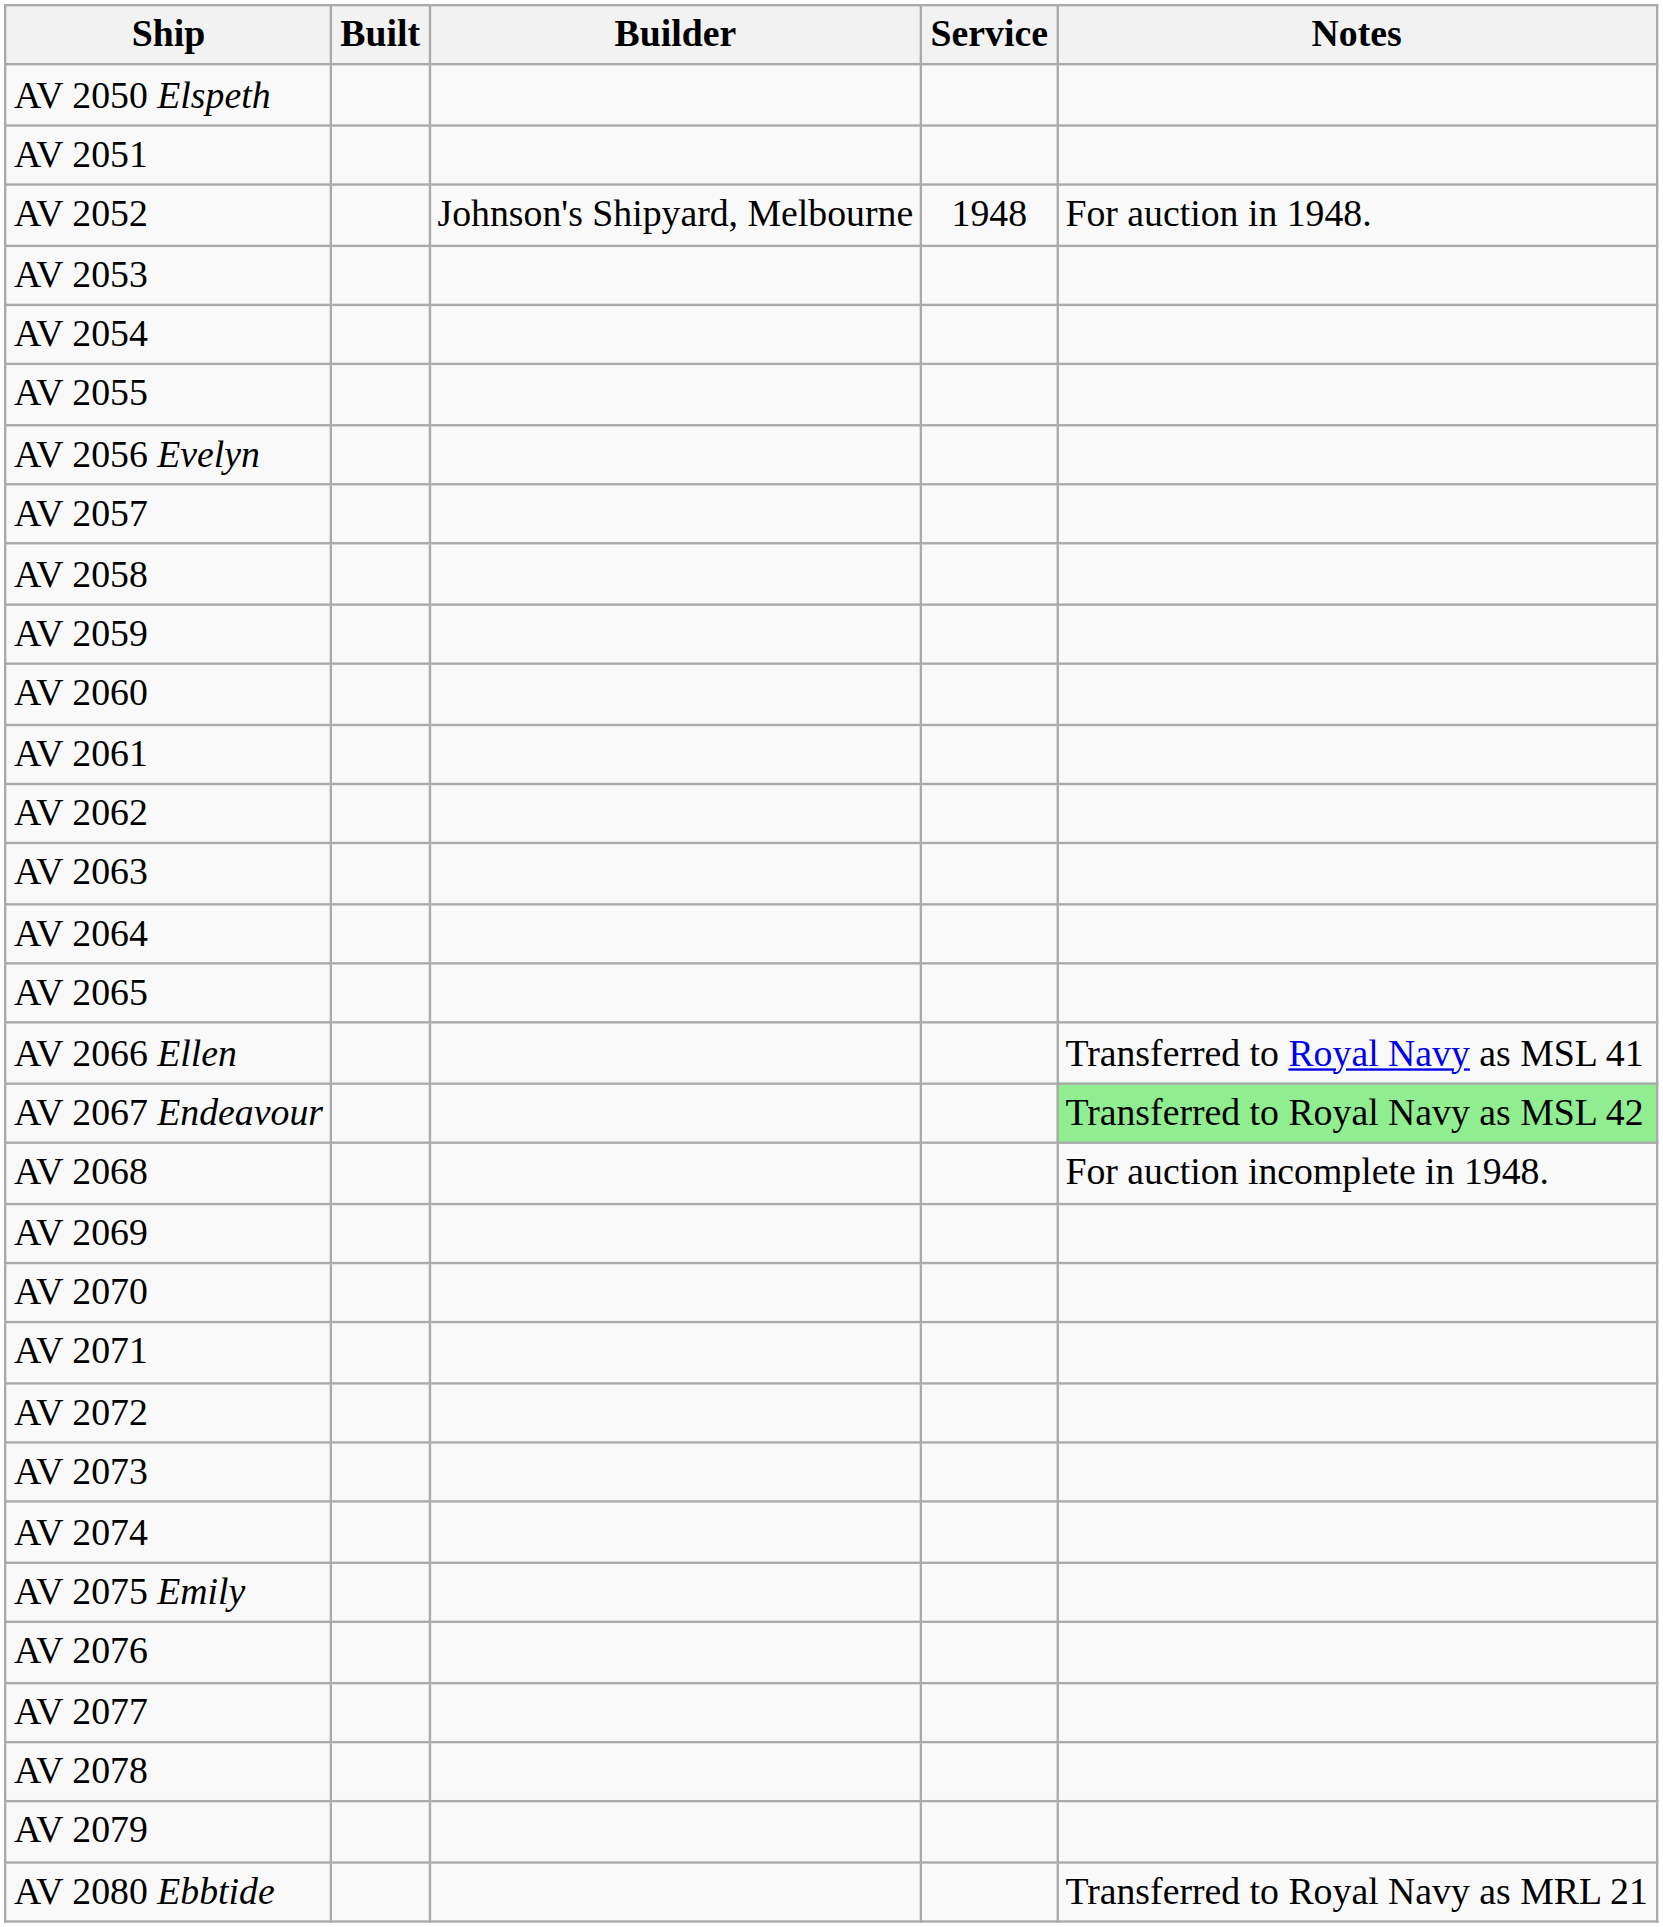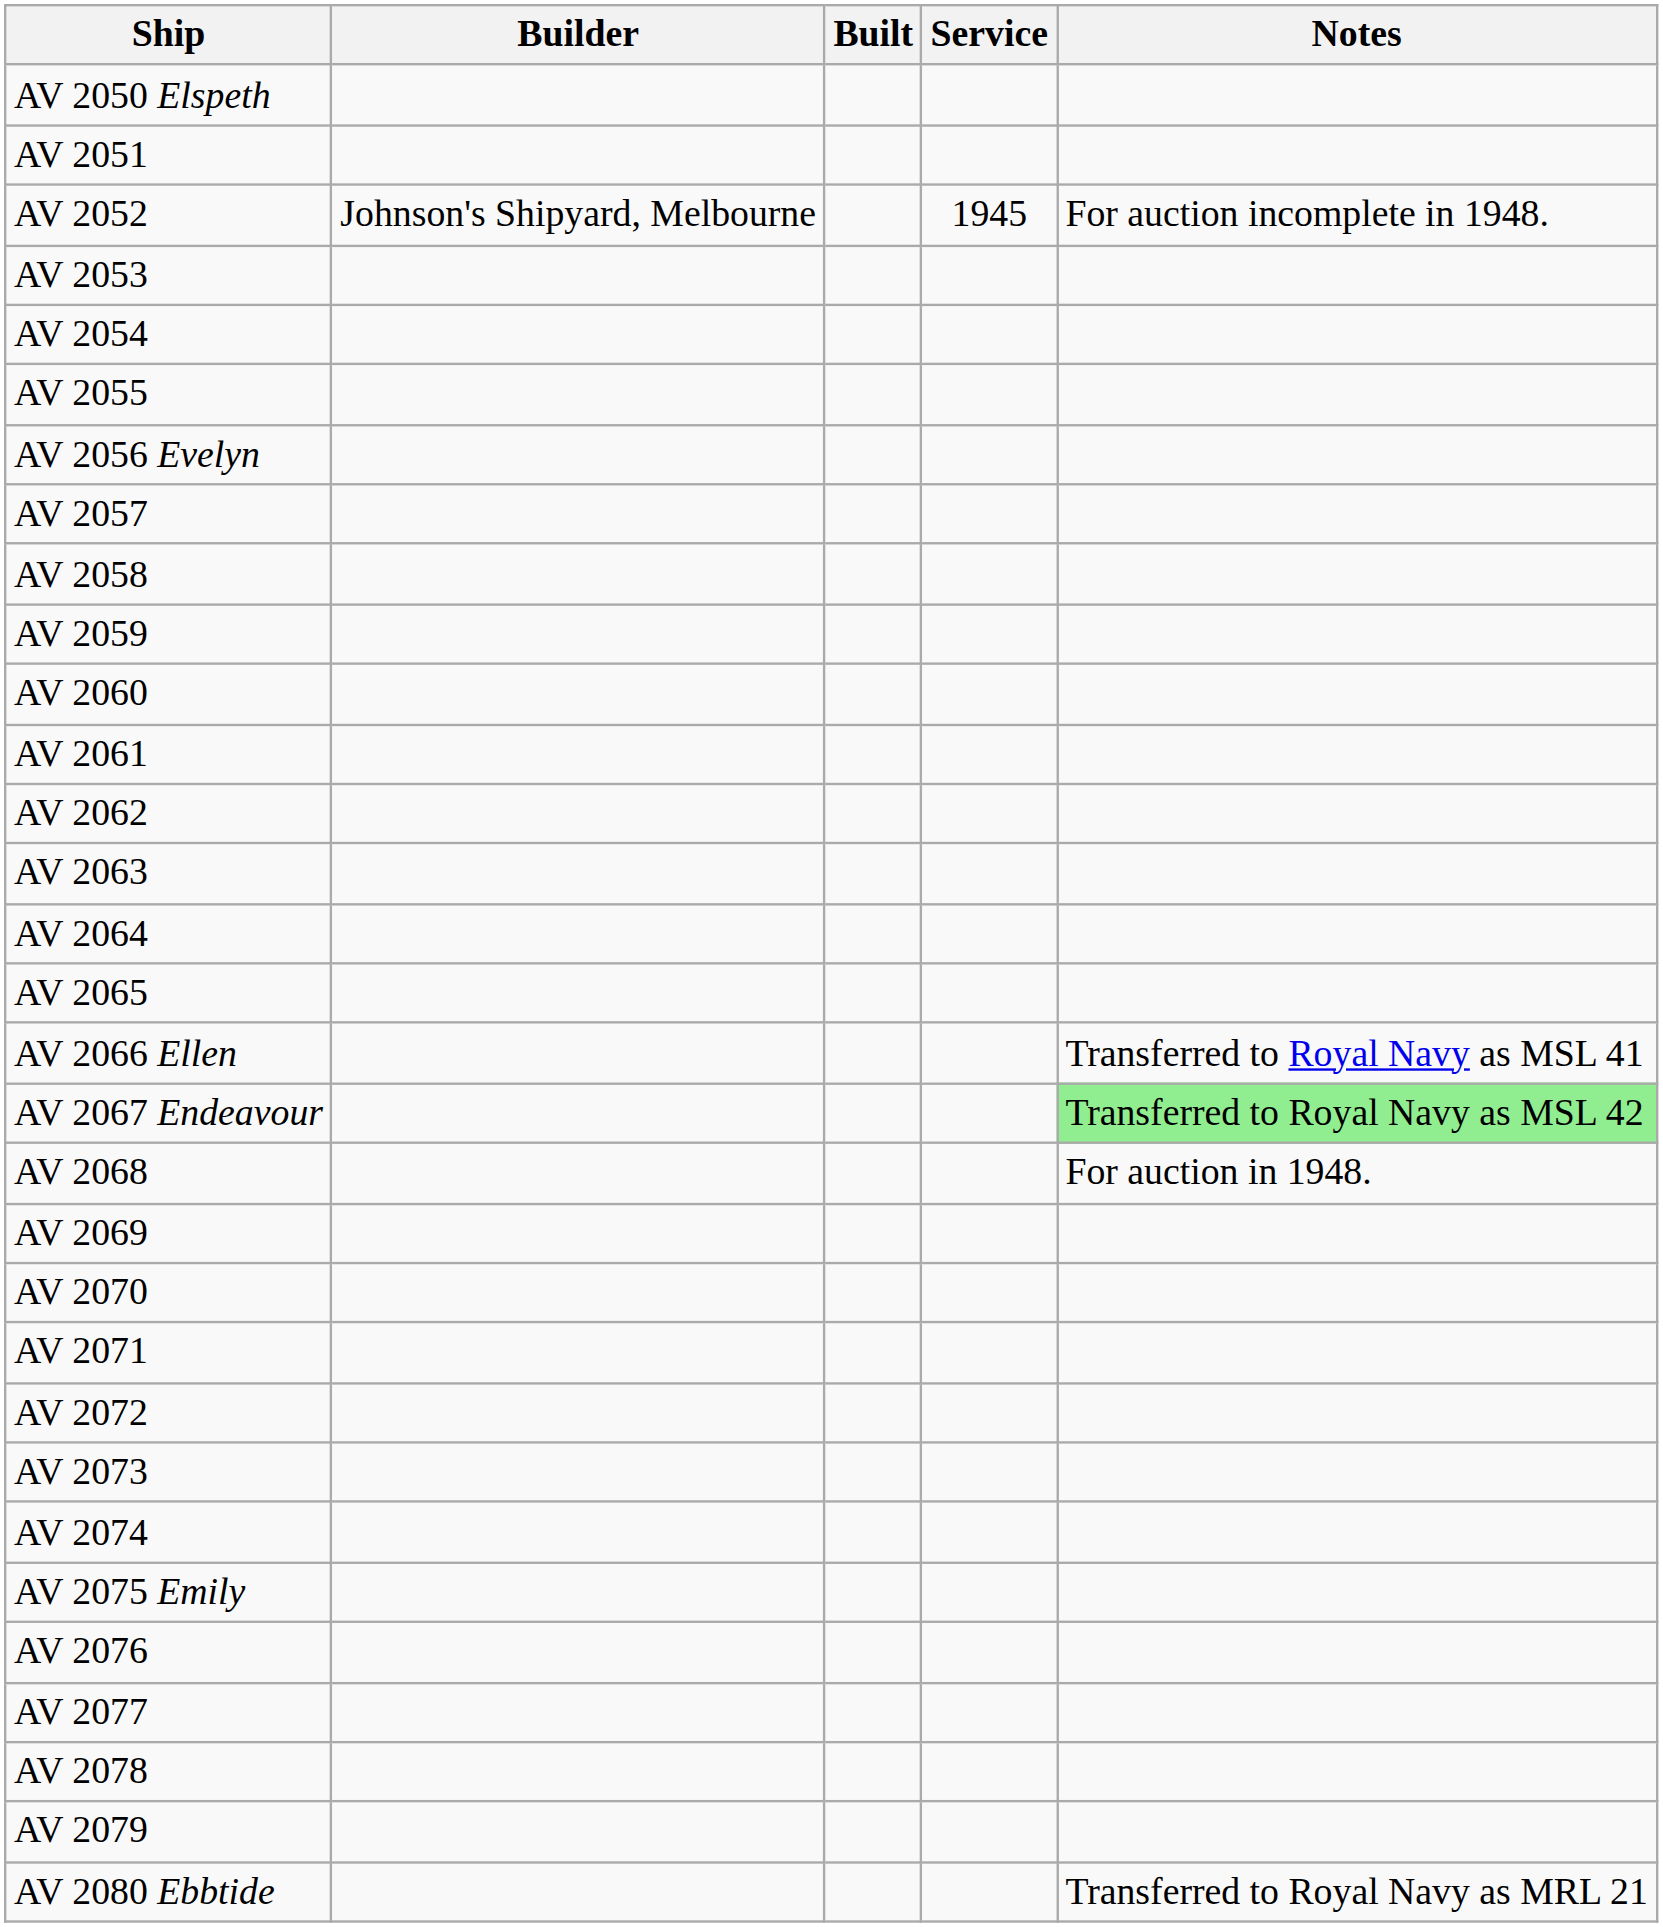 <table class="wikitable">
 <tr>
 <th>Ship</th>
+<th>Builder</th>
 <th>Built</th>
-<th>Builder</th>
 <th>Service</th>
 <th>Notes</th>
 </tr>
 <tr>
 <td>AV 2050 <em>Elspeth</em></td>
 <td align="Center"></td>
 <td align="Center"></td>
 <td align="Center"></td>
 <td align="Left"></td>
 </tr>
 <tr>
 <td>AV 2051</td>
 <td align="Center"></td>
 <td align="Center"></td>
 <td align="Center"></td>
 <td align="Left"></td>
 </tr>
 <tr>
 <td>AV 2052</td>
+<td align="Left">Johnson's Shipyard, Melbourne</td>
 <td align="Center"></td>
-<td align="Left">Johnson's Shipyard, Melbourne</td>
-<td align="Center">1948</td>
-<td align="Left">For auction in 1948.</td>
+<td align="Center">1945</td>
+<td align="Left">For auction incomplete in 1948.</td>
 </tr>
 <tr>
 <td>AV 2053</td>
 <td align="Center"></td>
 <td align="Center"></td>
 <td align="Center"></td>
 <td align="Left"></td>
 </tr>
 <tr>
 <td>AV 2054</td>
 <td align="Center"></td>
 <td align="Center"></td>
 <td align="Center"></td>
 <td align="Left"></td>
 </tr>
 <tr>
 <td>AV 2055</td>
 <td align="Center"></td>
 <td align="Center"></td>
 <td align="Center"></td>
 <td align="Left"></td>
 </tr>
 <tr>
 <td>AV 2056 <em>Evelyn</em></td>
 <td align="Center"></td>
 <td align="Center"></td>
 <td align="Center"></td>
 <td align="Left"></td>
 </tr>
 <tr>
 <td>AV 2057</td>
 <td align="Center"></td>
 <td align="Center"></td>
 <td align="Center"></td>
 <td align="Left"></td>
 </tr>
 <tr>
 <td>AV 2058</td>
 <td align="Center"></td>
 <td align="Center"></td>
 <td align="Center"></td>
 <td align="Left"></td>
 </tr>
 <tr>
 <td>AV 2059</td>
 <td align="Center"></td>
 <td align="Center"></td>
 <td align="Center"></td>
 <td align="Left"></td>
 </tr>
 <tr>
 <td>AV 2060</td>
 <td align="Center"></td>
 <td align="Center"></td>
 <td align="Center"></td>
 <td align="Left"></td>
 </tr>
 <tr>
 <td>AV 2061</td>
 <td align="Center"></td>
 <td align="Center"></td>
 <td align="Center"></td>
 <td align="Left"></td>
 </tr>
 <tr>
 <td>AV 2062</td>
 <td align="Center"></td>
 <td align="Center"></td>
 <td align="Center"></td>
 <td align="Left"></td>
 </tr>
 <tr>
 <td>AV 2063</td>
 <td align="Center"></td>
 <td align="Center"></td>
 <td align="Center"></td>
 <td align="Left"></td>
 </tr>
 <tr>
 <td>AV 2064</td>
 <td align="Center"></td>
 <td align="Center"></td>
 <td align="Center"></td>
 <td align="Left"></td>
 </tr>
 <tr>
 <td>AV 2065</td>
 <td align="Center"></td>
 <td align="Center"></td>
 <td align="Center"></td>
 <td align="Left"></td>
 </tr>
 <tr>
 <td>AV 2066 <em>Ellen</em></td>
 <td align="Center"></td>
 <td align="Center"></td>
 <td align="Center"></td>
 <td align="Left">Transferred to <a href='#'>Royal Navy</a> as MSL 41</td>
 </tr>
 <tr>
 <td>AV 2067 <em>Endeavour</em></td>
 <td align="Center"></td>
 <td align="Center"></td>
 <td align="Center"></td>
 <td align="Left" style="background: lightgreen;">Transferred to Royal Navy as MSL 42</td>
 </tr>
 <tr>
 <td>AV 2068</td>
 <td align="Center"></td>
 <td align="Center"></td>
 <td align="Center"></td>
-<td align="Left">For auction incomplete in 1948.</td>
+<td align="Left">For auction in 1948.</td>
 </tr>
 <tr>
 <td>AV 2069</td>
 <td align="Center"></td>
 <td align="Center"></td>
 <td align="Center"></td>
 <td align="Left"></td>
 </tr>
 <tr>
 <td>AV 2070</td>
 <td align="Center"></td>
 <td align="Center"></td>
 <td align="Center"></td>
 <td align="Left"></td>
 </tr>
 <tr>
 <td>AV 2071</td>
 <td align="Center"></td>
 <td align="Center"></td>
 <td align="Center"></td>
 <td align="Left"></td>
 </tr>
 <tr>
 <td>AV 2072</td>
 <td align="Center"></td>
 <td align="Center"></td>
 <td align="Center"></td>
 <td align="Left"></td>
 </tr>
 <tr>
 <td>AV 2073</td>
 <td align="Center"></td>
 <td align="Center"></td>
 <td align="Center"></td>
 <td align="Left"></td>
 </tr>
 <tr>
 <td>AV 2074</td>
 <td align="Center"></td>
 <td align="Center"></td>
 <td align="Center"></td>
 <td align="Left"></td>
 </tr>
 <tr>
 <td>AV 2075 <em>Emily</em></td>
 <td align="Center"></td>
 <td align="Center"></td>
 <td align="Center"></td>
 <td align="Left"></td>
 </tr>
 <tr>
 <td>AV 2076</td>
 <td align="Center"></td>
 <td align="Center"></td>
 <td align="Center"></td>
 <td align="Left"></td>
 </tr>
 <tr>
 <td>AV 2077</td>
 <td align="Center"></td>
 <td align="Center"></td>
 <td align="Center"></td>
 <td align="Left"></td>
 </tr>
 <tr>
 <td>AV 2078</td>
 <td align="Center"></td>
 <td align="Center"></td>
 <td align="Center"></td>
 <td align="Left"></td>
 </tr>
 <tr>
 <td>AV 2079</td>
 <td align="Center"></td>
 <td align="Center"></td>
 <td align="Center"></td>
 <td align="Left"></td>
 </tr>
 <tr>
 <td>AV 2080 <em>Ebbtide</em></td>
 <td align="Center"></td>
 <td align="Center"></td>
 <td align="Center"></td>
 <td align="Left">Transferred to Royal Navy as MRL 21</td>
 </tr>
 </table>
